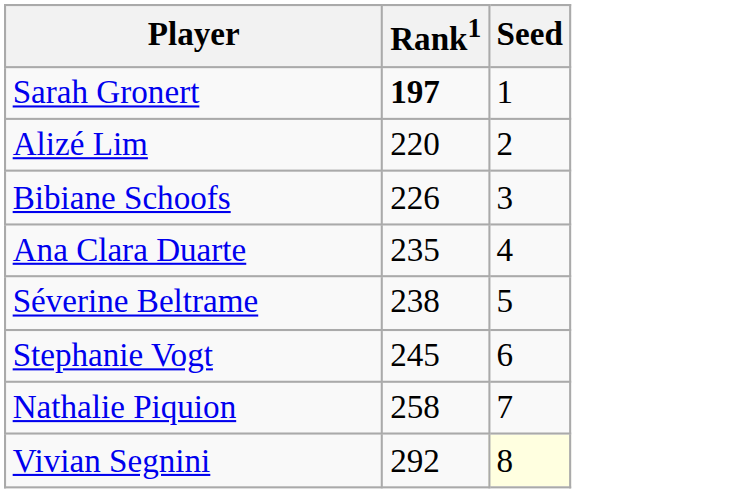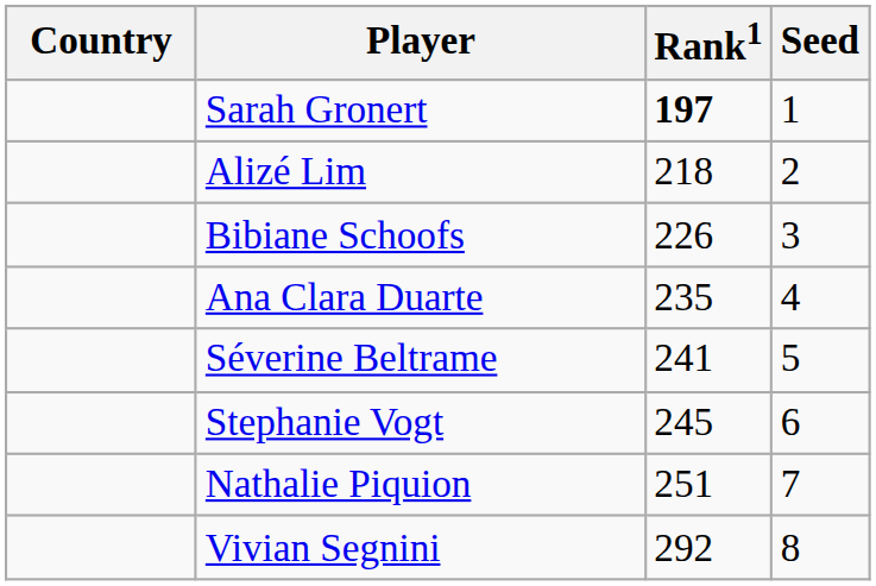 <table class="sortable wikitable">
 <tr>
+<th width="70">Country</th>
 <th width="175">Player</th>
 <th>Rank<sup>1</sup></th>
 <th>Seed</th>
 </tr>
 <tr>
+<td></td>
 <td><a href='#'>Sarah Gronert</a></td>
 <td><strong>197</strong></td>
 <td>1</td>
 </tr>
 <tr>
+<td></td>
 <td><a href='#'>Alizé Lim</a></td>
-<td>220</td>
+<td>218</td>
 <td>2</td>
 </tr>
 <tr>
+<td></td>
 <td><a href='#'>Bibiane Schoofs</a></td>
 <td>226</td>
 <td>3</td>
 </tr>
 <tr>
+<td></td>
 <td><a href='#'>Ana Clara Duarte</a></td>
 <td>235</td>
 <td>4</td>
 </tr>
 <tr>
+<td></td>
 <td><a href='#'>Séverine Beltrame</a></td>
-<td>238</td>
+<td>241</td>
 <td>5</td>
 </tr>
 <tr>
+<td></td>
 <td><a href='#'>Stephanie Vogt</a></td>
 <td>245</td>
 <td>6</td>
 </tr>
 <tr>
+<td></td>
 <td><a href='#'>Nathalie Piquion</a></td>
-<td>258</td>
+<td>251</td>
 <td>7</td>
 </tr>
 <tr>
+<td></td>
 <td><a href='#'>Vivian Segnini</a></td>
 <td>292</td>
-<td style="background: lightyellow;">8</td>
+<td>8</td>
 </tr>
 </table>
